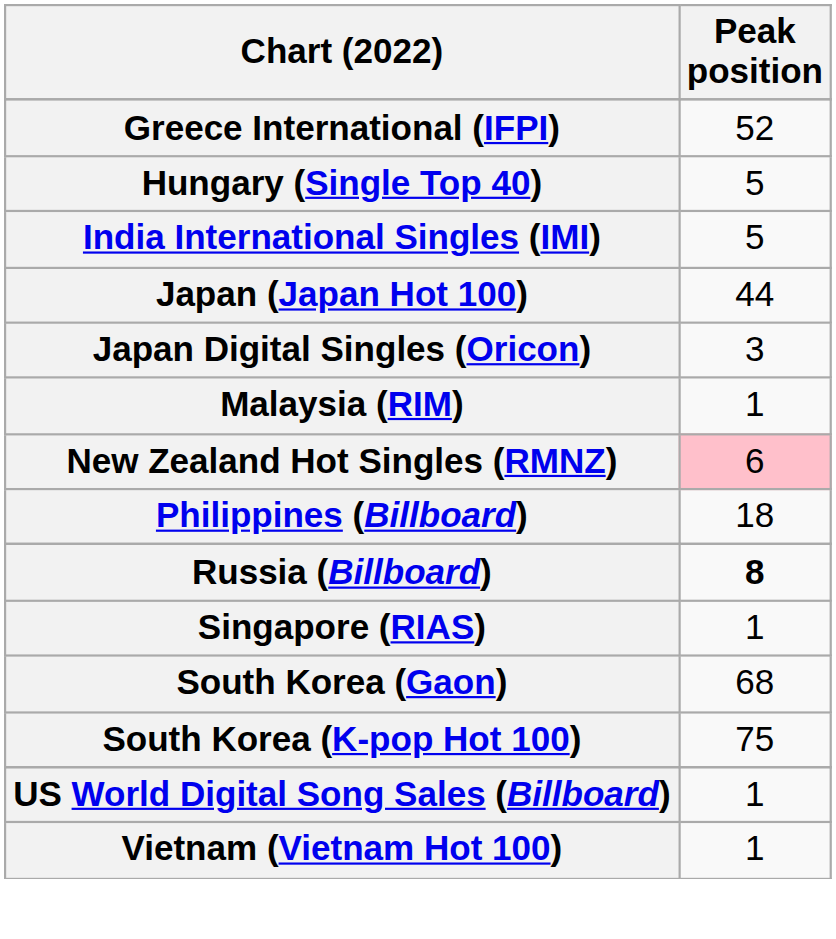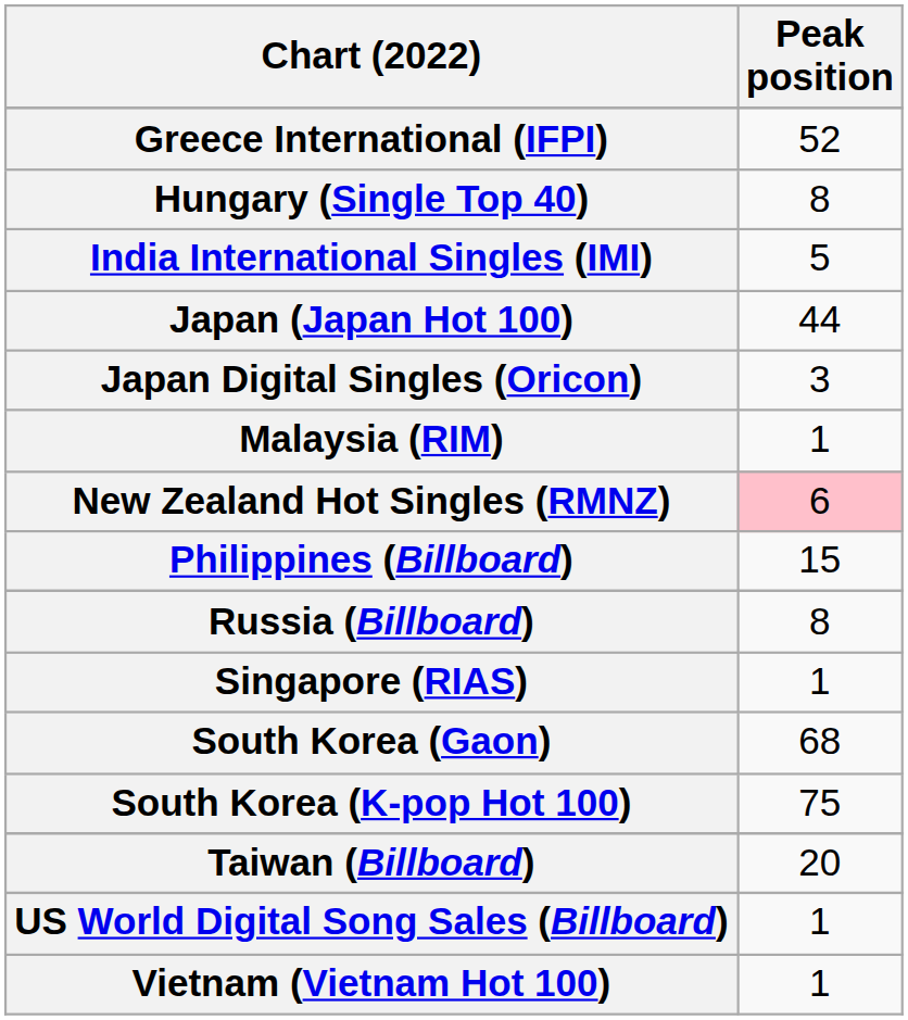 <table class="wikitable sortable plainrowheaders" style="text-align:center">
 <tr>
 <th scope="col">Chart (2022)</th>
 <th scope="col">Peak<br>position</th>
 </tr>
 <tr>
 </tr>
 <tr>
 </tr>
 <tr>
 <th scope="row">Greece International (<a href='#'>IFPI</a>)</th>
 <td>52</td>
 </tr>
 <tr>
 <th scope="row">Hungary (<a href='#'>Single Top 40</a>)</th>
-<td>5</td>
+<td>8</td>
 </tr>
 <tr>
 <th scope="row"><a href='#'>India International Singles</a> (<a href='#'>IMI</a>)</th>
 <td>5</td>
 </tr>
 <tr>
 <th scope="row">Japan (<a href='#'>Japan Hot 100</a>)</th>
 <td>44</td>
 </tr>
 <tr>
 <th scope="row">Japan Digital Singles (<a href='#'>Oricon</a>)</th>
 <td>3</td>
 </tr>
 <tr>
 <th scope="row">Malaysia (<a href='#'>RIM</a>)</th>
 <td>1</td>
 </tr>
 <tr>
 <th scope="row">New Zealand Hot Singles (<a href='#'>RMNZ</a>)</th>
 <td style="background: pink;">6</td>
 </tr>
 <tr>
 <th scope="row"><a href='#'>Philippines</a> (<em><a href='#'>Billboard</a></em>)</th>
-<td>18</td>
+<td>15</td>
 </tr>
 <tr>
 </tr>
 <tr>
 <th scope="row">Russia (<em><a href='#'>Billboard</a></em>)</th>
-<td><strong>8</strong></td>
+<td>8</td>
 </tr>
 <tr>
 <th scope="row">Singapore (<a href='#'>RIAS</a>)</th>
 <td>1</td>
 </tr>
 <tr>
 <th scope="row">South Korea (<a href='#'>Gaon</a>)</th>
 <td>68</td>
 </tr>
 <tr>
 <th scope="row">South Korea (<a href='#'>K-pop Hot 100</a>)</th>
 <td>75</td>
 </tr>
 <tr>
 </tr>
 <tr>
+<th scope="row">Taiwan (<em><a href='#'>Billboard</a></em>)</th>
+<td>20</td>
+</tr>
+<tr>
 </tr>
 <tr>
 </tr>
 <tr>
 <th scope="row">US <a href='#'>World Digital Song Sales</a> (<em><a href='#'>Billboard</a></em>)</th>
 <td>1</td>
 </tr>
 <tr>
 <th scope="row">Vietnam (<a href='#'>Vietnam Hot 100</a>)</th>
 <td>1</td>
 </tr>
 </table>
